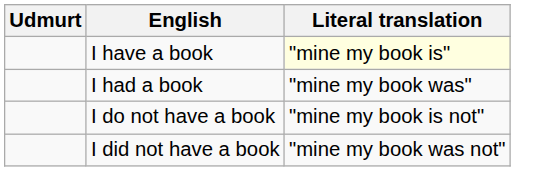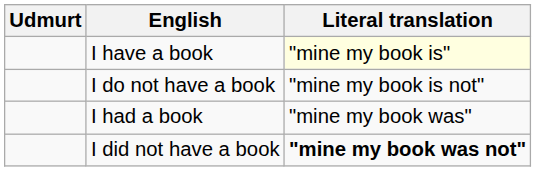 <table class="wikitable">
 <tr style="background:#dfdfdf;" |>
 <th>Udmurt</th>
 <th>English</th>
 <th>Literal translation</th>
 </tr>
 <tr>
 <td></td>
 <td>I have a book</td>
 <td style="background: lightyellow;">"mine my book is"</td>
 </tr>
 <tr>
 <td></td>
+<td>I do not have a book</td>
+<td>"mine my book is not"</td>
+</tr>
+<tr>
+<td></td>
 <td>I had a book</td>
 <td>"mine my book was"</td>
 </tr>
 <tr>
 <td></td>
-<td>I do not have a book</td>
-<td>"mine my book is not"</td>
-</tr>
-<tr>
-<td></td>
 <td>I did not have a book</td>
-<td>"mine my book was not"</td>
+<td><strong>"mine my book was not"</strong></td>
 </tr>
 </table>
